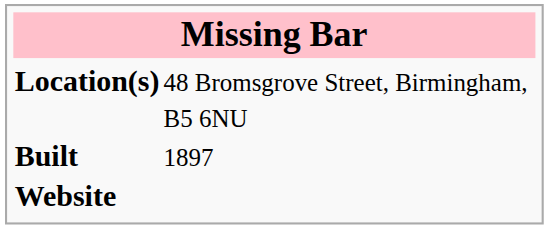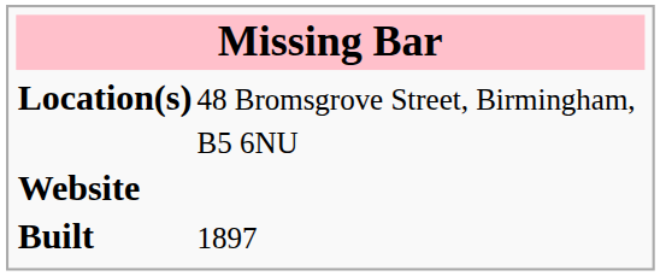 <table class="infobox" style="width: 18em; float:right; clear:right; font-size:90%" cellspacing="0">
 <tr style="vertical-align: top;">
 <td colspan="2" style="text-align:center; background:pink;"><big><strong>Missing Bar</strong></big></td>
 </tr>
 <tr style="vertical-align: top;">
 <td colspan="2" style="text-align: center;"></td>
 </tr>
 <tr style="vertical-align: top;">
 <td><strong>Location(s)</strong></td>
 <td><small>48 Bromsgrove Street, Birmingham, B5 6NU</small></td>
 </tr>
 <tr style="vertical-align: top;">
+<td><strong>Website</strong></td>
+<td><small></small></td>
+</tr>
+<tr style="vertical-align: top;">
 <td><strong>Built</strong></td>
 <td><small>1897</small></td>
 </tr>
-<tr style="vertical-align: top;">
-<td><strong>Website</strong></td>
-<td><small></small></td>
-</tr>
 </table>
